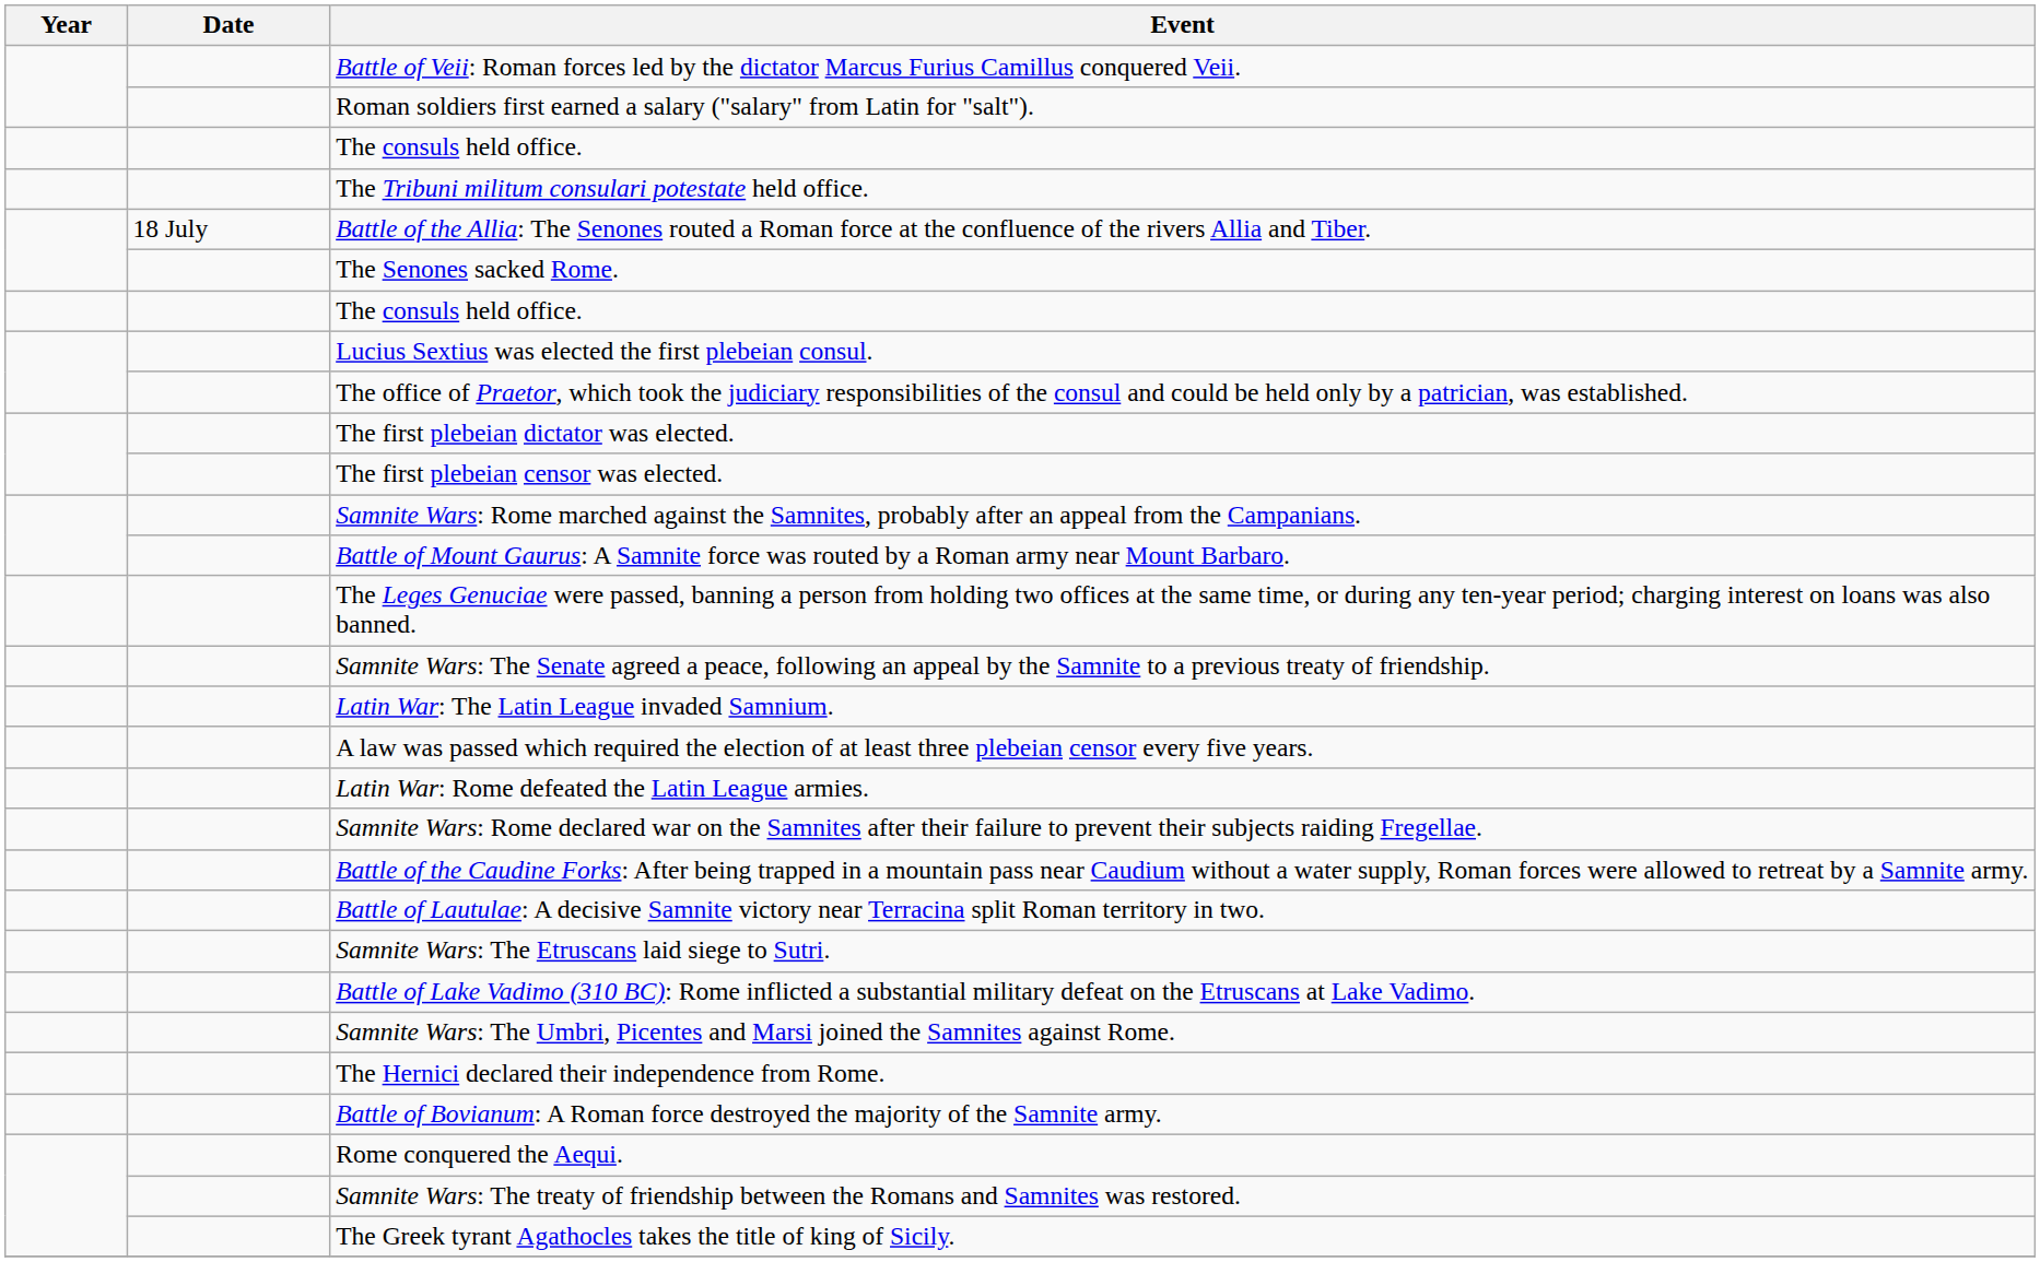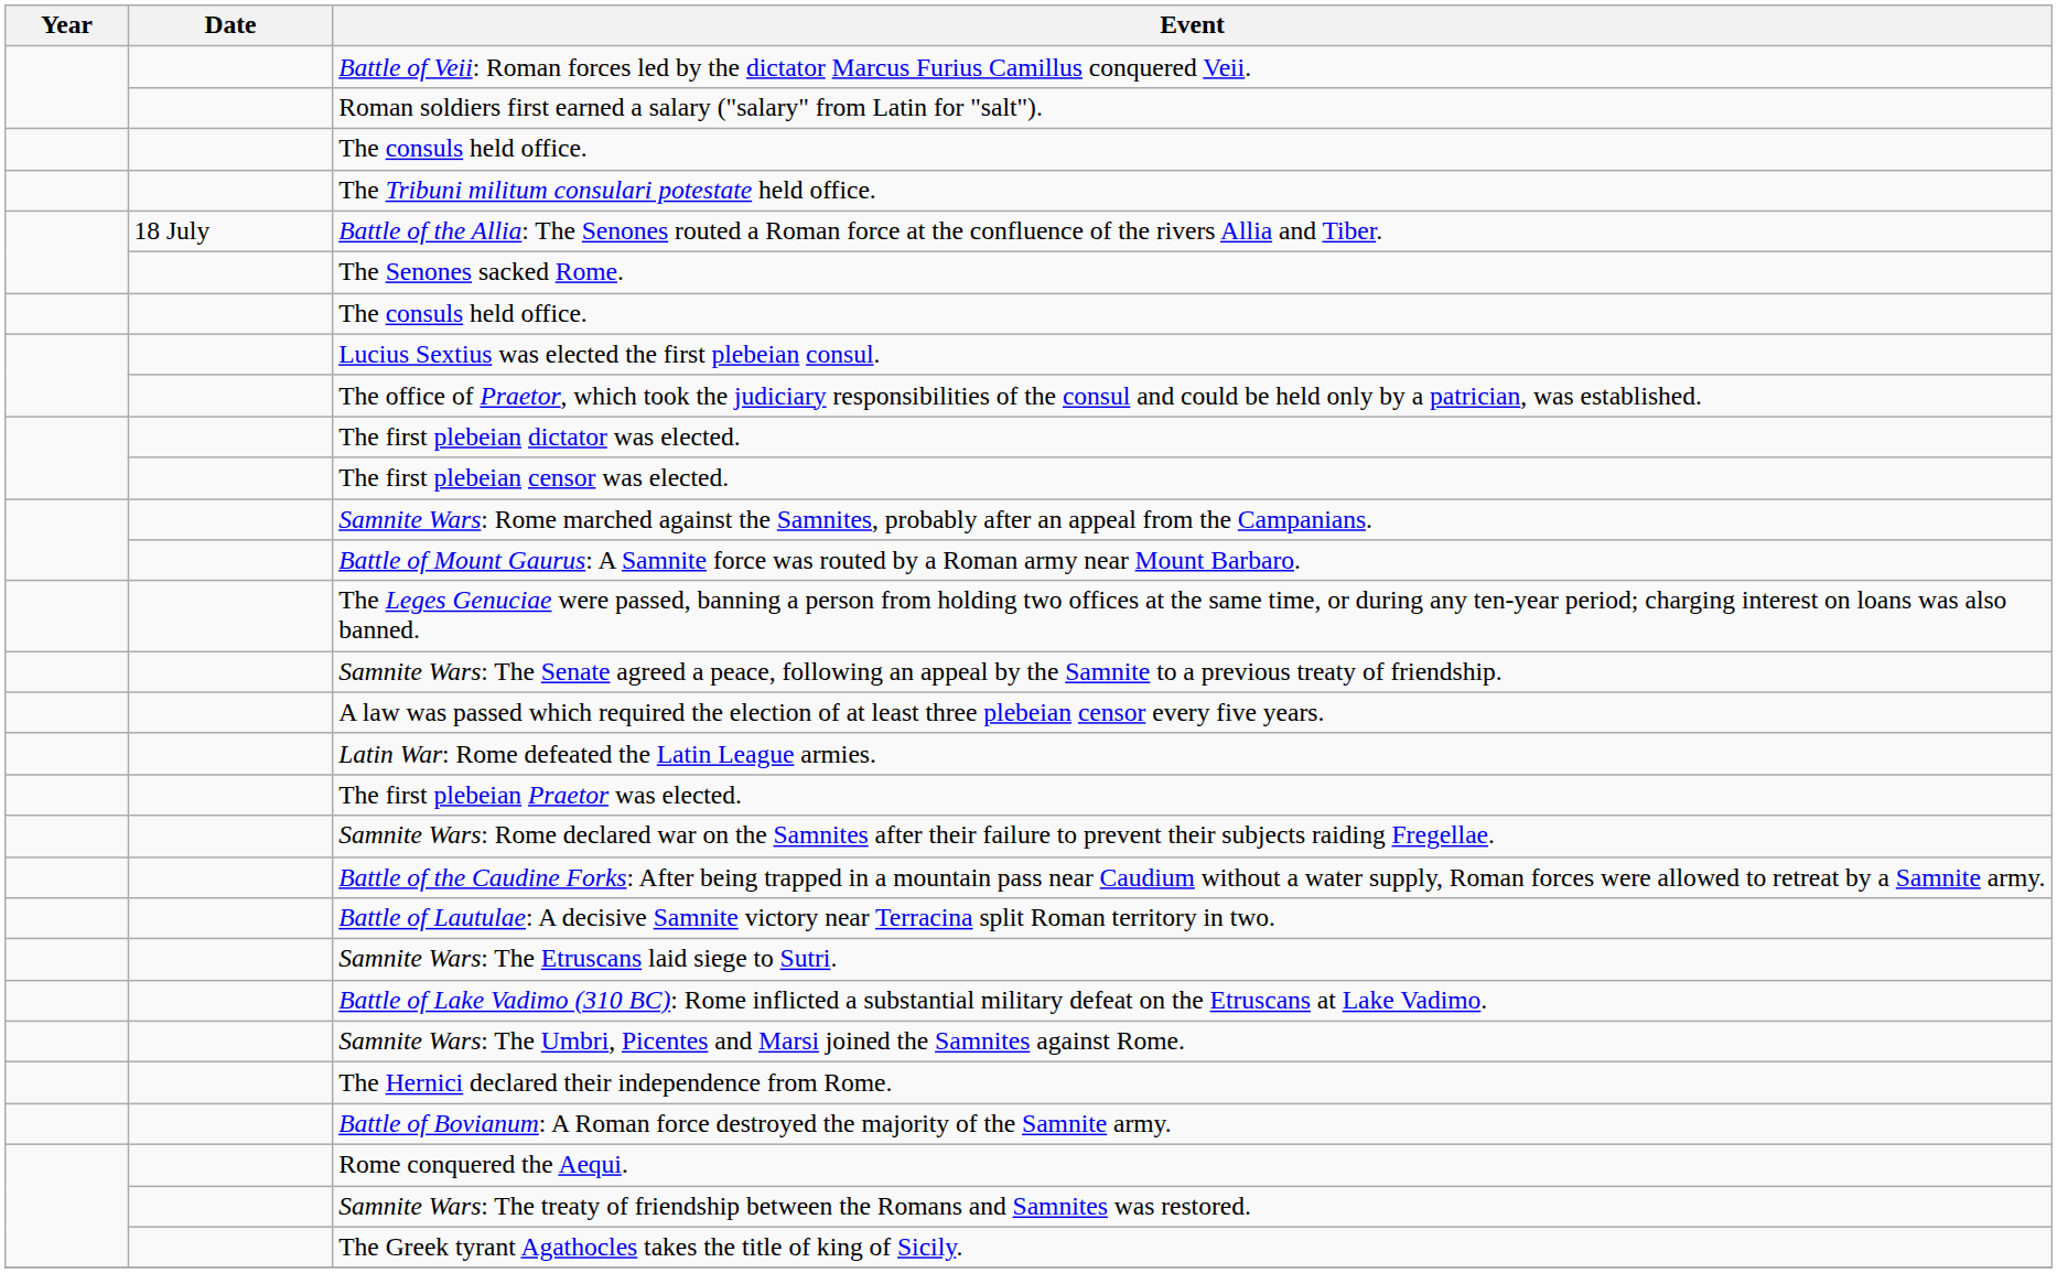 <table class="wikitable" width="100%">
 <tr>
 <th style="width:6%">Year</th>
 <th style="width:10%">Date</th>
 <th>Event</th>
 </tr>
 <tr>
 <td rowspan="2" valign="top"></td>
 <td></td>
 <td><em><a href='#'>Battle of Veii</a></em>: Roman forces led by the <a href='#'>dictator</a> <a href='#'>Marcus Furius Camillus</a> conquered <a href='#'>Veii</a>.</td>
 </tr>
 <tr>
 <td></td>
 <td>Roman soldiers first earned a salary ("salary" from Latin for "salt").</td>
 </tr>
 <tr>
 <td></td>
 <td></td>
 <td>The <a href='#'>consuls</a> held office.</td>
 </tr>
 <tr>
 <td></td>
 <td></td>
 <td>The <em><a href='#'>Tribuni militum consulari potestate</a></em> held office.</td>
 </tr>
 <tr>
 <td rowspan="2" valign="top"></td>
 <td>18 July</td>
 <td><em><a href='#'>Battle of the Allia</a></em>: The <a href='#'>Senones</a> routed a Roman force at the confluence of the rivers <a href='#'>Allia</a> and <a href='#'>Tiber</a>.</td>
 </tr>
 <tr>
 <td></td>
 <td>The <a href='#'>Senones</a> sacked <a href='#'>Rome</a>.</td>
 </tr>
 <tr>
 <td></td>
 <td></td>
 <td>The <a href='#'>consuls</a> held office.</td>
 </tr>
 <tr>
 <td rowspan="2" valign="top"></td>
 <td></td>
 <td><a href='#'>Lucius Sextius</a> was elected the first <a href='#'>plebeian</a> <a href='#'>consul</a>.</td>
 </tr>
 <tr>
 <td></td>
 <td>The office of <em><a href='#'>Praetor</a></em>, which took the <a href='#'>judiciary</a> responsibilities of the <a href='#'>consul</a> and could be held only by a <a href='#'>patrician</a>, was established.</td>
 </tr>
 <tr>
 <td rowspan="2" valign="top"></td>
 <td></td>
 <td>The first <a href='#'>plebeian</a> <a href='#'>dictator</a> was elected.</td>
 </tr>
 <tr>
 <td></td>
 <td>The first <a href='#'>plebeian</a> <a href='#'>censor</a> was elected.</td>
 </tr>
 <tr>
 <td rowspan="2" valign="top"></td>
 <td></td>
 <td><em><a href='#'>Samnite Wars</a></em>: Rome marched against the <a href='#'>Samnites</a>, probably after an appeal from the <a href='#'>Campanians</a>.</td>
 </tr>
 <tr>
 <td></td>
 <td><em><a href='#'>Battle of Mount Gaurus</a></em>: A <a href='#'>Samnite</a> force was routed by a Roman army near <a href='#'>Mount Barbaro</a>.</td>
 </tr>
 <tr>
 <td></td>
 <td></td>
 <td>The <em><a href='#'>Leges Genuciae</a></em> were passed, banning a person from holding two offices at the same time, or during any ten-year period; charging interest on loans was also banned.</td>
 </tr>
 <tr>
 <td></td>
 <td></td>
 <td><em>Samnite Wars</em>: The <a href='#'>Senate</a> agreed a peace, following an appeal by the <a href='#'>Samnite</a> to a previous treaty of friendship.</td>
 </tr>
 <tr>
 <td></td>
 <td></td>
-<td><em><a href='#'>Latin War</a></em>: The <a href='#'>Latin League</a> invaded <a href='#'>Samnium</a>.</td>
-</tr>
-<tr>
-<td></td>
-<td></td>
 <td>A law was passed which required the election of at least three <a href='#'>plebeian</a> <a href='#'>censor</a> every five years.</td>
 </tr>
 <tr>
 <td></td>
 <td></td>
 <td><em>Latin War</em>: Rome defeated the <a href='#'>Latin League</a> armies.</td>
+</tr>
+<tr>
+<td></td>
+<td></td>
+<td>The first <a href='#'>plebeian</a> <em><a href='#'>Praetor</a></em> was elected.</td>
 </tr>
 <tr>
 <td></td>
 <td></td>
 <td><em>Samnite Wars</em>: Rome declared war on the <a href='#'>Samnites</a> after their failure to prevent their subjects raiding <a href='#'>Fregellae</a>.</td>
 </tr>
 <tr>
 <td></td>
 <td></td>
 <td><em><a href='#'>Battle of the Caudine Forks</a></em>: After being trapped in a mountain pass near <a href='#'>Caudium</a> without a water supply, Roman forces were allowed to retreat by a <a href='#'>Samnite</a> army.</td>
 </tr>
 <tr>
 <td></td>
 <td></td>
 <td><em><a href='#'>Battle of Lautulae</a></em>: A decisive <a href='#'>Samnite</a> victory near <a href='#'>Terracina</a> split Roman territory in two.</td>
 </tr>
 <tr>
 <td></td>
 <td></td>
 <td><em>Samnite Wars</em>: The <a href='#'>Etruscans</a> laid siege to <a href='#'>Sutri</a>.</td>
 </tr>
 <tr>
 <td></td>
 <td></td>
 <td><em><a href='#'>Battle of Lake Vadimo (310 BC)</a></em>: Rome inflicted a substantial military defeat on the <a href='#'>Etruscans</a> at <a href='#'>Lake Vadimo</a>.</td>
 </tr>
 <tr>
 <td></td>
 <td></td>
 <td><em>Samnite Wars</em>: The <a href='#'>Umbri</a>, <a href='#'>Picentes</a> and <a href='#'>Marsi</a> joined the <a href='#'>Samnites</a> against Rome.</td>
 </tr>
 <tr>
 <td></td>
 <td></td>
 <td>The <a href='#'>Hernici</a> declared their independence from Rome.</td>
 </tr>
 <tr>
 <td></td>
 <td></td>
 <td><em><a href='#'>Battle of Bovianum</a></em>: A Roman force destroyed the majority of the <a href='#'>Samnite</a> army.</td>
 </tr>
 <tr>
 <td rowspan="3" valign="top"></td>
 <td></td>
 <td>Rome conquered the <a href='#'>Aequi</a>.</td>
 </tr>
 <tr>
 <td></td>
 <td><em>Samnite Wars</em>: The treaty of friendship between the Romans and <a href='#'>Samnites</a> was restored.</td>
 </tr>
 <tr>
 <td></td>
 <td>The Greek tyrant <a href='#'>Agathocles</a> takes the title of king of <a href='#'>Sicily</a>.</td>
 </tr>
 <tr>
 </tr>
 </table>
